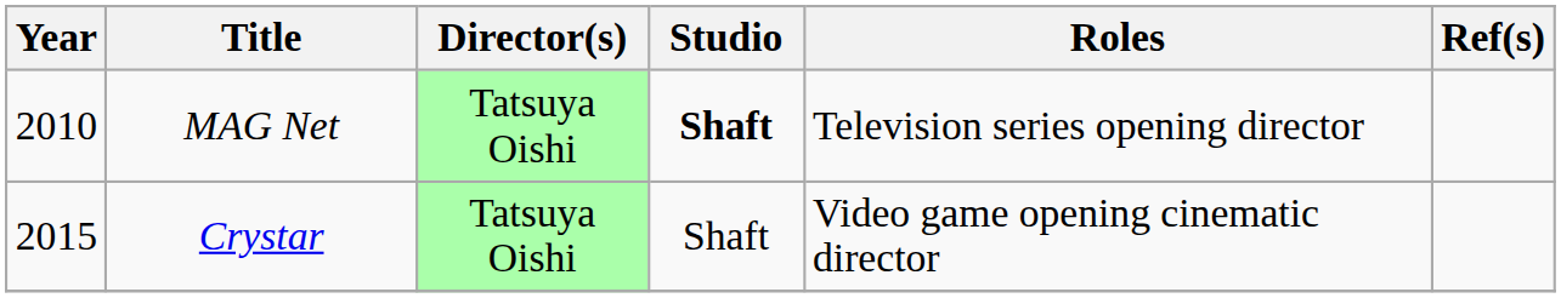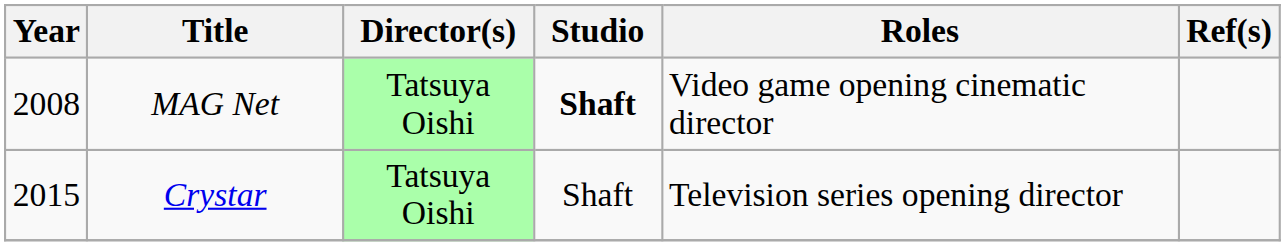 <table class="wikitable sortable" style="text-align:center; margin=auto; ">
 <tr>
 <th scope="col" width=5%>Year</th>
 <th scope="col" width=20%>Title</th>
 <th scope="col" width=15%>Director(s)</th>
 <th scope="col" width=10%>Studio</th>
 <th scope="col" class="unsortable">Roles</th>
 <th scope="col" class="unsortable">Ref(s)</th>
 </tr>
 <tr>
-<td>2010</td>
+<td>2008</td>
 <td><em>MAG Net</em></td>
 <td style="background:#AFA">Tatsuya Oishi</td>
 <td><strong>Shaft</strong></td>
-<td align=left>Television series opening director</td>
+<td align=left>Video game opening cinematic director</td>
 <td></td>
 </tr>
 <tr>
 <td>2015</td>
 <td><em><a href='#'>Crystar</a></em></td>
 <td style="background:#AFA">Tatsuya Oishi</td>
 <td>Shaft</td>
-<td align=left>Video game opening cinematic director</td>
+<td align=left>Television series opening director</td>
 <td></td>
 </tr>
 <tr>
 </tr>
 </table>
